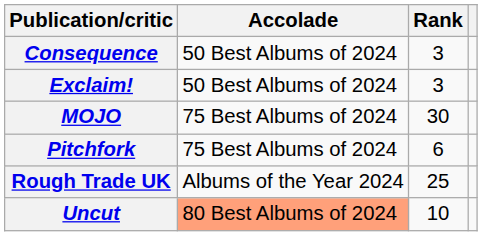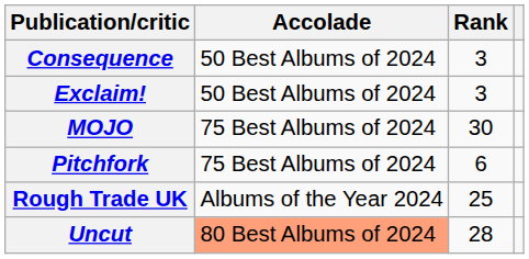 <table class="wikitable sortable plainrowheaders">
 <tr>
 <th scope="col">Publication/critic</th>
 <th scope="col">Accolade</th>
 <th scope="col">Rank</th>
 <th scope="col" class="unsortable"></th>
 </tr>
 <tr>
 <th scope="row"><em><a href='#'>Consequence</a></em></th>
 <td>50 Best Albums of 2024</td>
 <td style="text-align: center;">3</td>
 <td style="text-align: center;"></td>
 </tr>
 <tr>
 <th scope="row"><em><a href='#'>Exclaim!</a></em></th>
 <td>50 Best Albums of 2024</td>
 <td style="text-align: center;">3</td>
 <td style="text-align: center;"></td>
 </tr>
 <tr>
 <th scope="row"><em><a href='#'>MOJO</a></em></th>
 <td>75 Best Albums of 2024</td>
 <td style="text-align: center;">30</td>
 <td style="text-align: center;"></td>
 </tr>
 <tr>
 <th scope="row"><em><a href='#'>Pitchfork</a></em></th>
 <td>75 Best Albums of 2024</td>
 <td style="text-align: center;">6</td>
 <td style="text-align: center;"></td>
 </tr>
 <tr>
 <th scope="row"><a href='#'>Rough Trade UK</a></th>
 <td>Albums of the Year 2024</td>
 <td style="text-align: center;">25</td>
 <td style="text-align: center;"></td>
 </tr>
 <tr>
 <th scope="row"><em><a href='#'>Uncut</a></em></th>
 <td style="background: lightsalmon;">80 Best Albums of 2024</td>
-<td style="text-align: center;">10</td>
+<td style="text-align: center;">28</td>
 <td style="text-align: center;"></td>
 </tr>
 </table>
